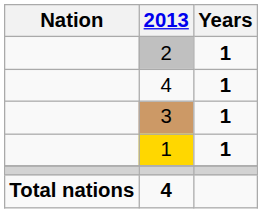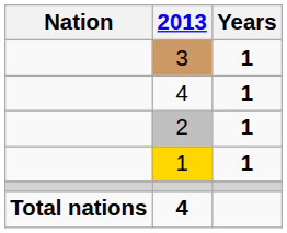 <table class="wikitable" style="text-align:center">
 <tr>
 <th>Nation</th>
 <th width=25><a href='#'>2013</a></th>
 <th>Years</th>
 </tr>
 <tr>
 <td align=left></td>
-<td bgcolor=silver>2</td>
+<td bgcolor=cc9966>3</td>
 <td><strong>1</strong></td>
 </tr>
 <tr>
 <td align=left></td>
 <td>4</td>
 <td><strong>1</strong></td>
 </tr>
 <tr>
 <td align=left></td>
-<td bgcolor=cc9966>3</td>
+<td bgcolor=silver>2</td>
 <td><strong>1</strong></td>
 </tr>
 <tr>
 <td align=left></td>
 <td bgcolor=gold>1</td>
 <td><strong>1</strong></td>
 </tr>
 <tr>
 </tr>
 <tr bgcolor=lightgray>
 <td></td>
 <td></td>
 <td></td>
 </tr>
 <tr>
 <td align=left><strong>Total nations</strong></td>
 <td><strong>4</strong></td>
 <td></td>
 </tr>
 </table>
